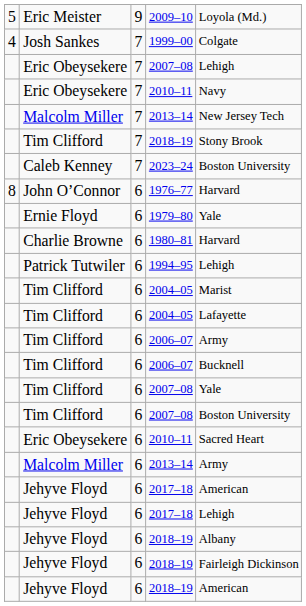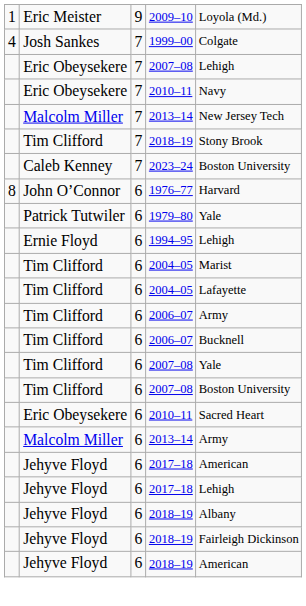 <table class="wikitable">
 <tr>
 </tr>
 <tr>
-<td>5</td>
+<td>1</td>
 <td>Eric Meister</td>
 <td>9</td>
 <td style="font-size:80%;"><a href='#'>2009–10</a></td>
 <td style="font-size:80%;">Loyola (Md.)</td>
 </tr>
 <tr>
 <td>4</td>
 <td>Josh Sankes</td>
 <td>7</td>
 <td style="font-size:80%;"><a href='#'>1999–00</a></td>
 <td style="font-size:80%;">Colgate</td>
 </tr>
 <tr>
 <td></td>
 <td>Eric Obeysekere</td>
 <td>7</td>
 <td style="font-size:80%;"><a href='#'>2007–08</a></td>
 <td style="font-size:80%;">Lehigh</td>
 </tr>
 <tr>
 <td></td>
 <td>Eric Obeysekere</td>
 <td>7</td>
 <td style="font-size:80%;"><a href='#'>2010–11</a></td>
 <td style="font-size:80%;">Navy</td>
 </tr>
 <tr>
 <td></td>
 <td><a href='#'>Malcolm Miller</a></td>
 <td>7</td>
 <td style="font-size:80%;"><a href='#'>2013–14</a></td>
 <td style="font-size:80%;">New Jersey Tech</td>
 </tr>
 <tr>
 <td></td>
 <td>Tim Clifford</td>
 <td>7</td>
 <td style="font-size:80%;"><a href='#'>2018–19</a></td>
 <td style="font-size:80%;">Stony Brook</td>
 </tr>
 <tr>
 <td></td>
 <td>Caleb Kenney</td>
 <td>7</td>
 <td style="font-size:80%;"><a href='#'>2023–24</a></td>
 <td style="font-size:80%;">Boston University</td>
 </tr>
 <tr>
 <td>8</td>
 <td>John O’Connor</td>
 <td>6</td>
 <td style="font-size:80%;"><a href='#'>1976–77</a></td>
 <td style="font-size:80%;">Harvard</td>
 </tr>
 <tr>
 <td></td>
-<td>Ernie Floyd</td>
+<td>Patrick Tutwiler</td>
 <td>6</td>
 <td style="font-size:80%;"><a href='#'>1979–80</a></td>
 <td style="font-size:80%;">Yale</td>
 </tr>
 <tr>
 <td></td>
-<td>Charlie Browne</td>
-<td>6</td>
-<td style="font-size:80%;"><a href='#'>1980–81</a></td>
-<td style="font-size:80%;">Harvard</td>
-</tr>
-<tr>
-<td></td>
-<td>Patrick Tutwiler</td>
+<td>Ernie Floyd</td>
 <td>6</td>
 <td style="font-size:80%;"><a href='#'>1994–95</a></td>
 <td style="font-size:80%;">Lehigh</td>
 </tr>
 <tr>
 <td></td>
 <td>Tim Clifford</td>
 <td>6</td>
 <td style="font-size:80%;"><a href='#'>2004–05</a></td>
 <td style="font-size:80%;">Marist</td>
 </tr>
 <tr>
 <td></td>
 <td>Tim Clifford</td>
 <td>6</td>
 <td style="font-size:80%;"><a href='#'>2004–05</a></td>
 <td style="font-size:80%;">Lafayette</td>
 </tr>
 <tr>
 <td></td>
 <td>Tim Clifford</td>
 <td>6</td>
 <td style="font-size:80%;"><a href='#'>2006–07</a></td>
 <td style="font-size:80%;">Army</td>
 </tr>
 <tr>
 <td></td>
 <td>Tim Clifford</td>
 <td>6</td>
 <td style="font-size:80%;"><a href='#'>2006–07</a></td>
 <td style="font-size:80%;">Bucknell</td>
 </tr>
 <tr>
 <td></td>
 <td>Tim Clifford</td>
 <td>6</td>
 <td style="font-size:80%;"><a href='#'>2007–08</a></td>
 <td style="font-size:80%;">Yale</td>
 </tr>
 <tr>
 <td></td>
 <td>Tim Clifford</td>
 <td>6</td>
 <td style="font-size:80%;"><a href='#'>2007–08</a></td>
 <td style="font-size:80%;">Boston University</td>
 </tr>
 <tr>
 <td></td>
 <td>Eric Obeysekere</td>
 <td>6</td>
 <td style="font-size:80%;"><a href='#'>2010–11</a></td>
 <td style="font-size:80%;">Sacred Heart</td>
 </tr>
 <tr>
 <td></td>
 <td><a href='#'>Malcolm Miller</a></td>
 <td>6</td>
 <td style="font-size:80%;"><a href='#'>2013–14</a></td>
 <td style="font-size:80%;">Army</td>
 </tr>
 <tr>
 <td></td>
 <td>Jehyve Floyd</td>
 <td>6</td>
 <td style="font-size:80%;"><a href='#'>2017–18</a></td>
 <td style="font-size:80%;">American</td>
 </tr>
 <tr>
 <td></td>
 <td>Jehyve Floyd</td>
 <td>6</td>
 <td style="font-size:80%;"><a href='#'>2017–18</a></td>
 <td style="font-size:80%;">Lehigh</td>
 </tr>
 <tr>
 <td></td>
 <td>Jehyve Floyd</td>
 <td>6</td>
 <td style="font-size:80%;"><a href='#'>2018–19</a></td>
 <td style="font-size:80%;">Albany</td>
 </tr>
 <tr>
 <td></td>
 <td>Jehyve Floyd</td>
 <td>6</td>
 <td style="font-size:80%;"><a href='#'>2018–19</a></td>
 <td style="font-size:80%;">Fairleigh Dickinson</td>
 </tr>
 <tr>
 <td></td>
 <td>Jehyve Floyd</td>
 <td>6</td>
 <td style="font-size:80%;"><a href='#'>2018–19</a></td>
 <td style="font-size:80%;">American</td>
 </tr>
 </table>
